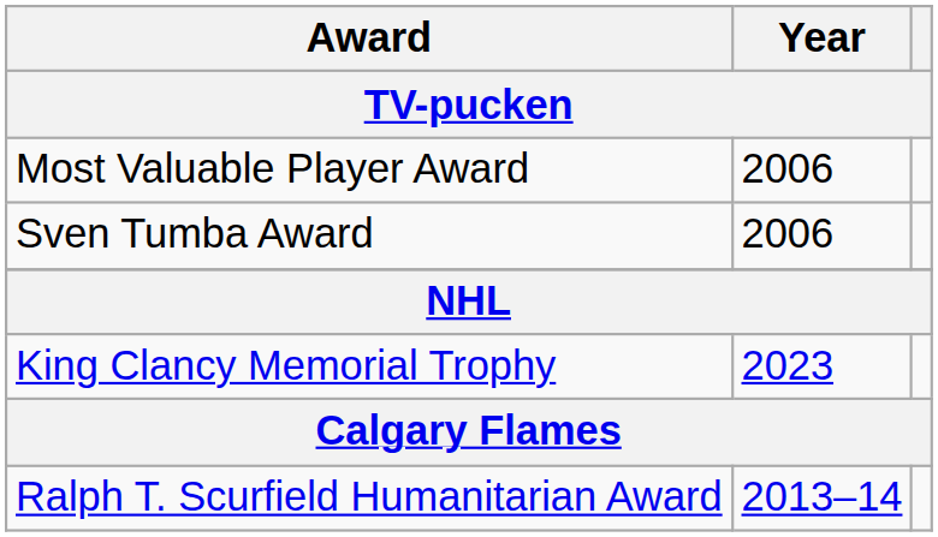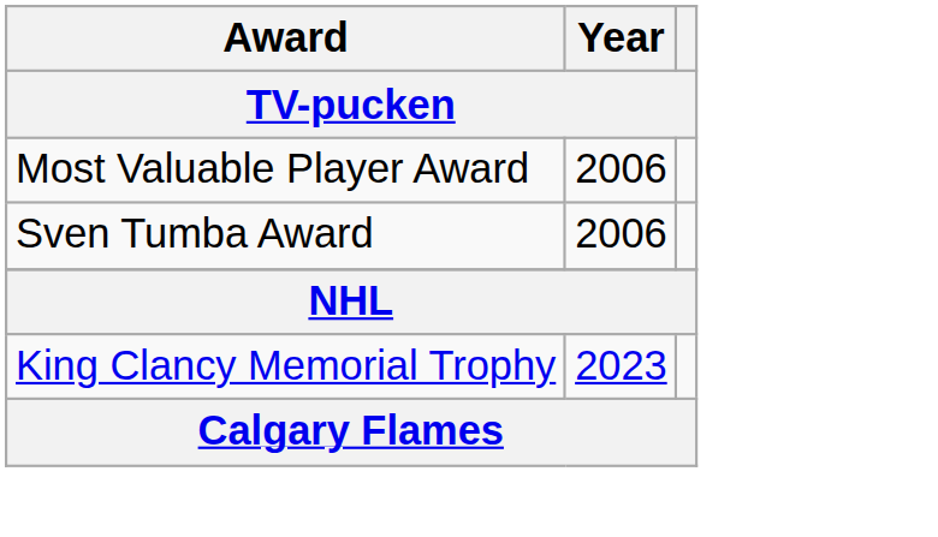 <table class="wikitable">
 <tr>
 <th>Award</th>
 <th>Year</th>
 <th></th>
 </tr>
 <tr>
 <th colspan="3"><a href='#'>TV-pucken</a></th>
 </tr>
 <tr>
 <td>Most Valuable Player Award</td>
 <td>2006</td>
 <td></td>
 </tr>
 <tr>
 <td>Sven Tumba Award</td>
 <td>2006</td>
 <td></td>
 </tr>
 <tr>
 </tr>
 <tr ALIGN="center" bgcolor="#e0e0e0">
 <th colspan="3"><a href='#'>NHL</a></th>
 </tr>
 <tr>
 <td><a href='#'>King Clancy Memorial Trophy</a></td>
 <td><a href='#'>2023</a></td>
 </tr>
 <tr>
 <th colspan="3"><a href='#'>Calgary Flames</a></th>
 </tr>
-<tr>
-<td><a href='#'>Ralph T. Scurfield Humanitarian Award</a></td>
-<td><a href='#'>2013–14</a></td>
-<td></td>
-</tr>
 </table>
